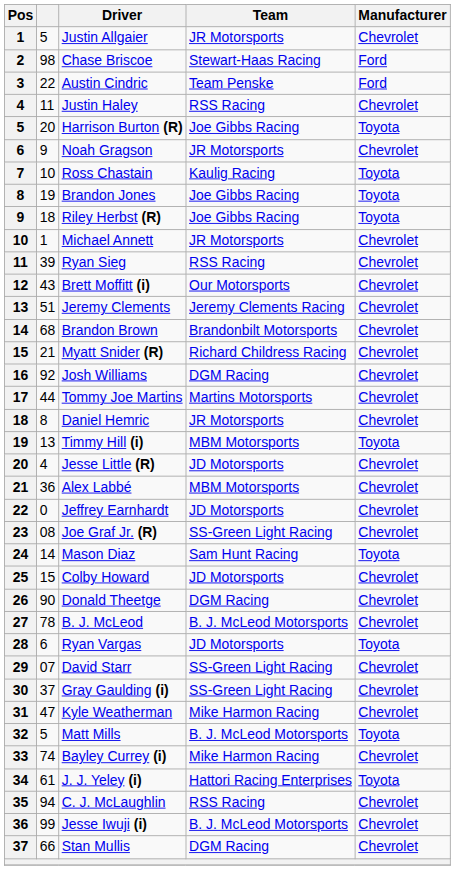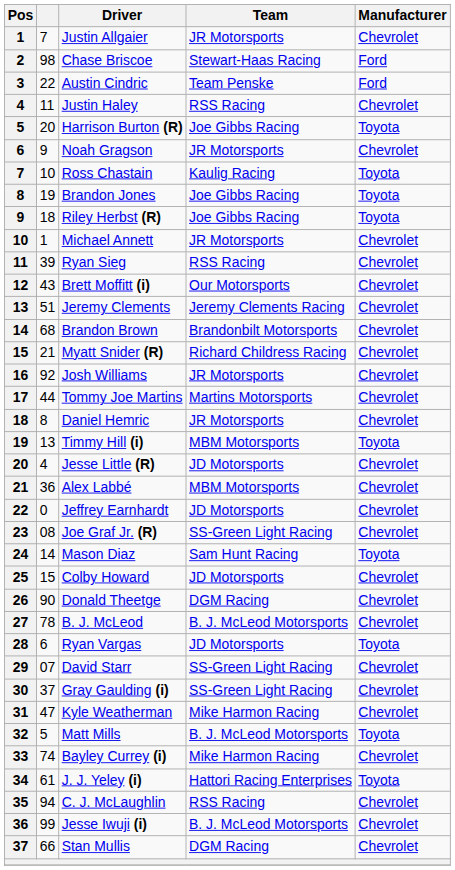 <table class="wikitable" style="font-size:98%">
 <tr>
 <th>Pos</th>
 <th></th>
 <th>Driver</th>
 <th>Team</th>
 <th>Manufacturer</th>
 </tr>
 <tr>
 <th>1</th>
-<td>5</td>
+<td>7</td>
 <td><a href='#'>Justin Allgaier</a></td>
 <td><a href='#'>JR Motorsports</a></td>
 <td><a href='#'>Chevrolet</a></td>
 </tr>
 <tr>
 <th>2</th>
 <td>98</td>
 <td><a href='#'>Chase Briscoe</a></td>
 <td><a href='#'>Stewart-Haas Racing</a></td>
 <td><a href='#'>Ford</a></td>
 </tr>
 <tr>
 <th>3</th>
 <td>22</td>
 <td><a href='#'>Austin Cindric</a></td>
 <td><a href='#'>Team Penske</a></td>
 <td><a href='#'>Ford</a></td>
 </tr>
 <tr>
 <th>4</th>
 <td>11</td>
 <td><a href='#'>Justin Haley</a></td>
 <td><a href='#'>RSS Racing</a></td>
 <td><a href='#'>Chevrolet</a></td>
 </tr>
 <tr>
 <th>5</th>
 <td>20</td>
 <td><a href='#'>Harrison Burton</a> <strong>(R)</strong></td>
 <td><a href='#'>Joe Gibbs Racing</a></td>
 <td><a href='#'>Toyota</a></td>
 </tr>
 <tr>
 <th>6</th>
 <td>9</td>
 <td><a href='#'>Noah Gragson</a></td>
 <td><a href='#'>JR Motorsports</a></td>
 <td><a href='#'>Chevrolet</a></td>
 </tr>
 <tr>
 <th>7</th>
 <td>10</td>
 <td><a href='#'>Ross Chastain</a></td>
 <td><a href='#'>Kaulig Racing</a></td>
 <td><a href='#'>Toyota</a></td>
 </tr>
 <tr>
 <th>8</th>
 <td>19</td>
 <td><a href='#'>Brandon Jones</a></td>
 <td><a href='#'>Joe Gibbs Racing</a></td>
 <td><a href='#'>Toyota</a></td>
 </tr>
 <tr>
 <th>9</th>
 <td>18</td>
 <td><a href='#'>Riley Herbst</a> <strong>(R)</strong></td>
 <td><a href='#'>Joe Gibbs Racing</a></td>
 <td><a href='#'>Toyota</a></td>
 </tr>
 <tr>
 <th>10</th>
 <td>1</td>
 <td><a href='#'>Michael Annett</a></td>
 <td><a href='#'>JR Motorsports</a></td>
 <td><a href='#'>Chevrolet</a></td>
 </tr>
 <tr>
 <th>11</th>
 <td>39</td>
 <td><a href='#'>Ryan Sieg</a></td>
 <td><a href='#'>RSS Racing</a></td>
 <td><a href='#'>Chevrolet</a></td>
 </tr>
 <tr>
 <th>12</th>
 <td>43</td>
 <td><a href='#'>Brett Moffitt</a> <strong>(i)</strong></td>
 <td><a href='#'>Our Motorsports</a></td>
 <td><a href='#'>Chevrolet</a></td>
 </tr>
 <tr>
 <th>13</th>
 <td>51</td>
 <td><a href='#'>Jeremy Clements</a></td>
 <td><a href='#'>Jeremy Clements Racing</a></td>
 <td><a href='#'>Chevrolet</a></td>
 </tr>
 <tr>
 <th>14</th>
 <td>68</td>
 <td><a href='#'>Brandon Brown</a></td>
 <td><a href='#'>Brandonbilt Motorsports</a></td>
 <td><a href='#'>Chevrolet</a></td>
 </tr>
 <tr>
 <th>15</th>
 <td>21</td>
 <td><a href='#'>Myatt Snider</a> <strong>(R)</strong></td>
 <td><a href='#'>Richard Childress Racing</a></td>
 <td><a href='#'>Chevrolet</a></td>
 </tr>
 <tr>
 <th>16</th>
 <td>92</td>
 <td><a href='#'>Josh Williams</a></td>
-<td><a href='#'>DGM Racing</a></td>
+<td><a href='#'>JR Motorsports</a></td>
 <td><a href='#'>Chevrolet</a></td>
 </tr>
 <tr>
 <th>17</th>
 <td>44</td>
 <td><a href='#'>Tommy Joe Martins</a></td>
 <td><a href='#'>Martins Motorsports</a></td>
 <td><a href='#'>Chevrolet</a></td>
 </tr>
 <tr>
 <th>18</th>
 <td>8</td>
 <td><a href='#'>Daniel Hemric</a></td>
 <td><a href='#'>JR Motorsports</a></td>
 <td><a href='#'>Chevrolet</a></td>
 </tr>
 <tr>
 <th>19</th>
 <td>13</td>
 <td><a href='#'>Timmy Hill</a> <strong>(i)</strong></td>
 <td><a href='#'>MBM Motorsports</a></td>
 <td><a href='#'>Toyota</a></td>
 </tr>
 <tr>
 <th>20</th>
 <td>4</td>
 <td><a href='#'>Jesse Little</a> <strong>(R)</strong></td>
 <td><a href='#'>JD Motorsports</a></td>
 <td><a href='#'>Chevrolet</a></td>
 </tr>
 <tr>
 <th>21</th>
 <td>36</td>
 <td><a href='#'>Alex Labbé</a></td>
 <td><a href='#'>MBM Motorsports</a></td>
 <td><a href='#'>Chevrolet</a></td>
 </tr>
 <tr>
 <th>22</th>
 <td>0</td>
 <td><a href='#'>Jeffrey Earnhardt</a></td>
 <td><a href='#'>JD Motorsports</a></td>
 <td><a href='#'>Chevrolet</a></td>
 </tr>
 <tr>
 <th>23</th>
 <td>08</td>
 <td><a href='#'>Joe Graf Jr.</a> <strong>(R)</strong></td>
 <td><a href='#'>SS-Green Light Racing</a></td>
 <td><a href='#'>Chevrolet</a></td>
 </tr>
 <tr>
 <th>24</th>
 <td>14</td>
 <td><a href='#'>Mason Diaz</a></td>
 <td><a href='#'>Sam Hunt Racing</a></td>
 <td><a href='#'>Toyota</a></td>
 </tr>
 <tr>
 <th>25</th>
 <td>15</td>
 <td><a href='#'>Colby Howard</a></td>
 <td><a href='#'>JD Motorsports</a></td>
 <td><a href='#'>Chevrolet</a></td>
 </tr>
 <tr>
 <th>26</th>
 <td>90</td>
 <td><a href='#'>Donald Theetge</a></td>
 <td><a href='#'>DGM Racing</a></td>
 <td><a href='#'>Chevrolet</a></td>
 </tr>
 <tr>
 <th>27</th>
 <td>78</td>
 <td><a href='#'>B. J. McLeod</a></td>
 <td><a href='#'>B. J. McLeod Motorsports</a></td>
 <td><a href='#'>Chevrolet</a></td>
 </tr>
 <tr>
 <th>28</th>
 <td>6</td>
 <td><a href='#'>Ryan Vargas</a></td>
 <td><a href='#'>JD Motorsports</a></td>
 <td><a href='#'>Toyota</a></td>
 </tr>
 <tr>
 <th>29</th>
 <td>07</td>
 <td><a href='#'>David Starr</a></td>
 <td><a href='#'>SS-Green Light Racing</a></td>
 <td><a href='#'>Chevrolet</a></td>
 </tr>
 <tr>
 <th>30</th>
 <td>37</td>
 <td><a href='#'>Gray Gaulding</a> <strong>(i)</strong></td>
 <td><a href='#'>SS-Green Light Racing</a></td>
 <td><a href='#'>Chevrolet</a></td>
 </tr>
 <tr>
 <th>31</th>
 <td>47</td>
 <td><a href='#'>Kyle Weatherman</a></td>
 <td><a href='#'>Mike Harmon Racing</a></td>
 <td><a href='#'>Chevrolet</a></td>
 </tr>
 <tr>
 <th>32</th>
 <td>5</td>
 <td><a href='#'>Matt Mills</a></td>
 <td><a href='#'>B. J. McLeod Motorsports</a></td>
 <td><a href='#'>Toyota</a></td>
 </tr>
 <tr>
 <th>33</th>
 <td>74</td>
 <td><a href='#'>Bayley Currey</a> <strong>(i)</strong></td>
 <td><a href='#'>Mike Harmon Racing</a></td>
 <td><a href='#'>Chevrolet</a></td>
 </tr>
 <tr>
 <th>34</th>
 <td>61</td>
 <td><a href='#'>J. J. Yeley</a> <strong>(i)</strong></td>
 <td><a href='#'>Hattori Racing Enterprises</a></td>
 <td><a href='#'>Toyota</a></td>
 </tr>
 <tr>
 <th>35</th>
 <td>94</td>
 <td><a href='#'>C. J. McLaughlin</a></td>
 <td><a href='#'>RSS Racing</a></td>
 <td><a href='#'>Chevrolet</a></td>
 </tr>
 <tr>
 <th>36</th>
 <td>99</td>
 <td><a href='#'>Jesse Iwuji</a> <strong>(i)</strong></td>
 <td><a href='#'>B. J. McLeod Motorsports</a></td>
 <td><a href='#'>Chevrolet</a></td>
 </tr>
 <tr>
 <th>37</th>
 <td>66</td>
 <td><a href='#'>Stan Mullis</a></td>
 <td><a href='#'>DGM Racing</a></td>
 <td><a href='#'>Chevrolet</a></td>
 </tr>
 <tr>
 <th colspan="6"></th>
 </tr>
 <tr>
 </tr>
 </table>
